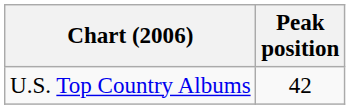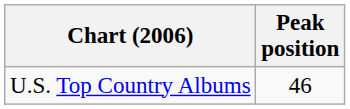 <table class="wikitable">
 <tr>
 <th>Chart (2006)</th>
 <th>Peak<br>position</th>
 </tr>
 <tr>
 <td>U.S. <a href='#'>Top Country Albums</a></td>
-<td align="center">42</td>
+<td align="center">46</td>
 </tr>
 </table>
